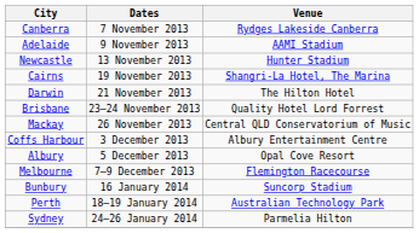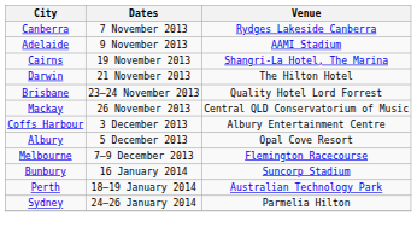 <table class=wikitable style=text-align:center;>
 <tr>
 <th>City</th>
 <th>Dates</th>
 <th>Venue</th>
 </tr>
 <tr>
 <td><a href='#'>Canberra</a></td>
 <td>7 November 2013</td>
 <td><a href='#'>Rydges Lakeside Canberra</a></td>
 </tr>
 <tr>
 <td><a href='#'>Adelaide</a></td>
 <td>9 November 2013</td>
 <td><a href='#'>AAMI Stadium</a></td>
-</tr>
-<tr>
-<td><a href='#'>Newcastle</a></td>
-<td>13 November 2013</td>
-<td><a href='#'>Hunter Stadium</a></td>
 </tr>
 <tr>
 <td><a href='#'>Cairns</a></td>
 <td>19 November 2013</td>
 <td><a href='#'>Shangri-La Hotel, The Marina</a></td>
 </tr>
 <tr>
 <td><a href='#'>Darwin</a></td>
 <td>21 November 2013</td>
 <td>The Hilton Hotel</td>
 </tr>
 <tr>
 <td><a href='#'>Brisbane</a></td>
 <td>23–24 November 2013</td>
 <td>Quality Hotel Lord Forrest</td>
 </tr>
 <tr>
 <td><a href='#'>Mackay</a></td>
 <td>26 November 2013</td>
 <td>Central QLD Conservatorium of Music</td>
 </tr>
 <tr>
 <td><a href='#'>Coffs Harbour</a></td>
 <td>3 December 2013</td>
 <td>Albury Entertainment Centre</td>
 </tr>
 <tr>
 <td><a href='#'>Albury</a></td>
 <td>5 December 2013</td>
 <td>Opal Cove Resort</td>
 </tr>
 <tr>
 <td><a href='#'>Melbourne</a></td>
 <td>7–9 December 2013</td>
 <td><a href='#'>Flemington Racecourse</a></td>
 </tr>
 <tr>
 <td><a href='#'>Bunbury</a></td>
 <td>16 January 2014</td>
 <td><a href='#'>Suncorp Stadium</a></td>
 </tr>
 <tr>
 <td><a href='#'>Perth</a></td>
 <td>18–19 January 2014</td>
 <td><a href='#'>Australian Technology Park</a></td>
 </tr>
 <tr>
 <td><a href='#'>Sydney</a></td>
 <td>24–26 January 2014</td>
 <td>Parmelia Hilton</td>
 </tr>
 <tr>
 </tr>
 </table>
